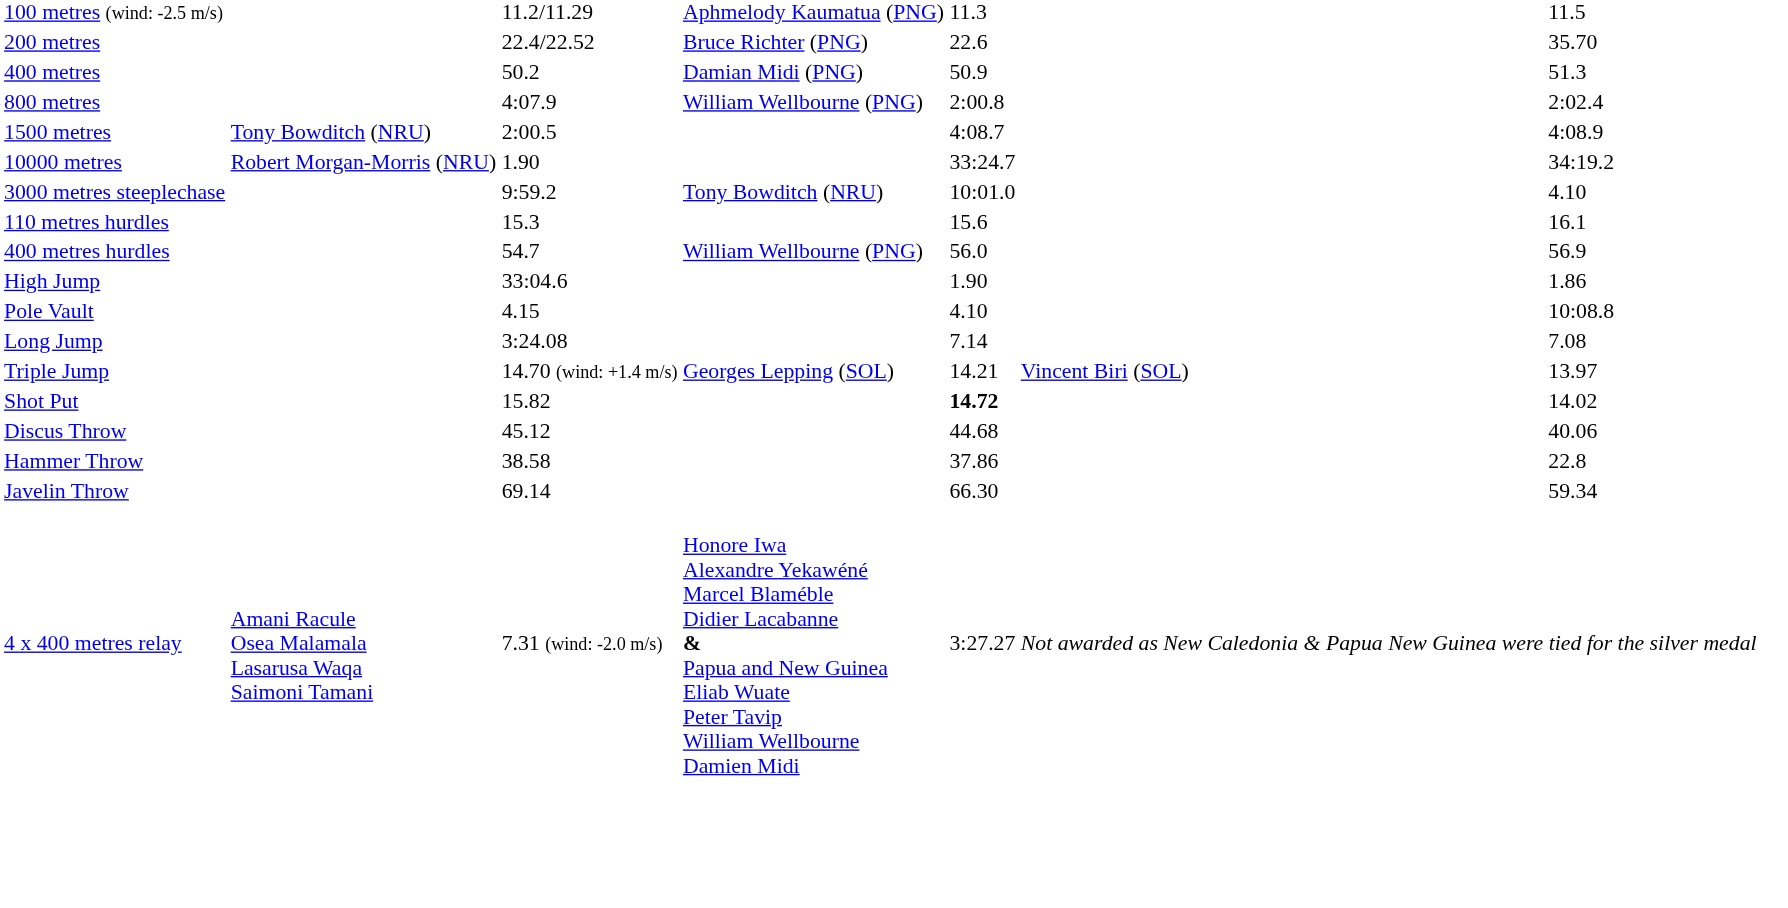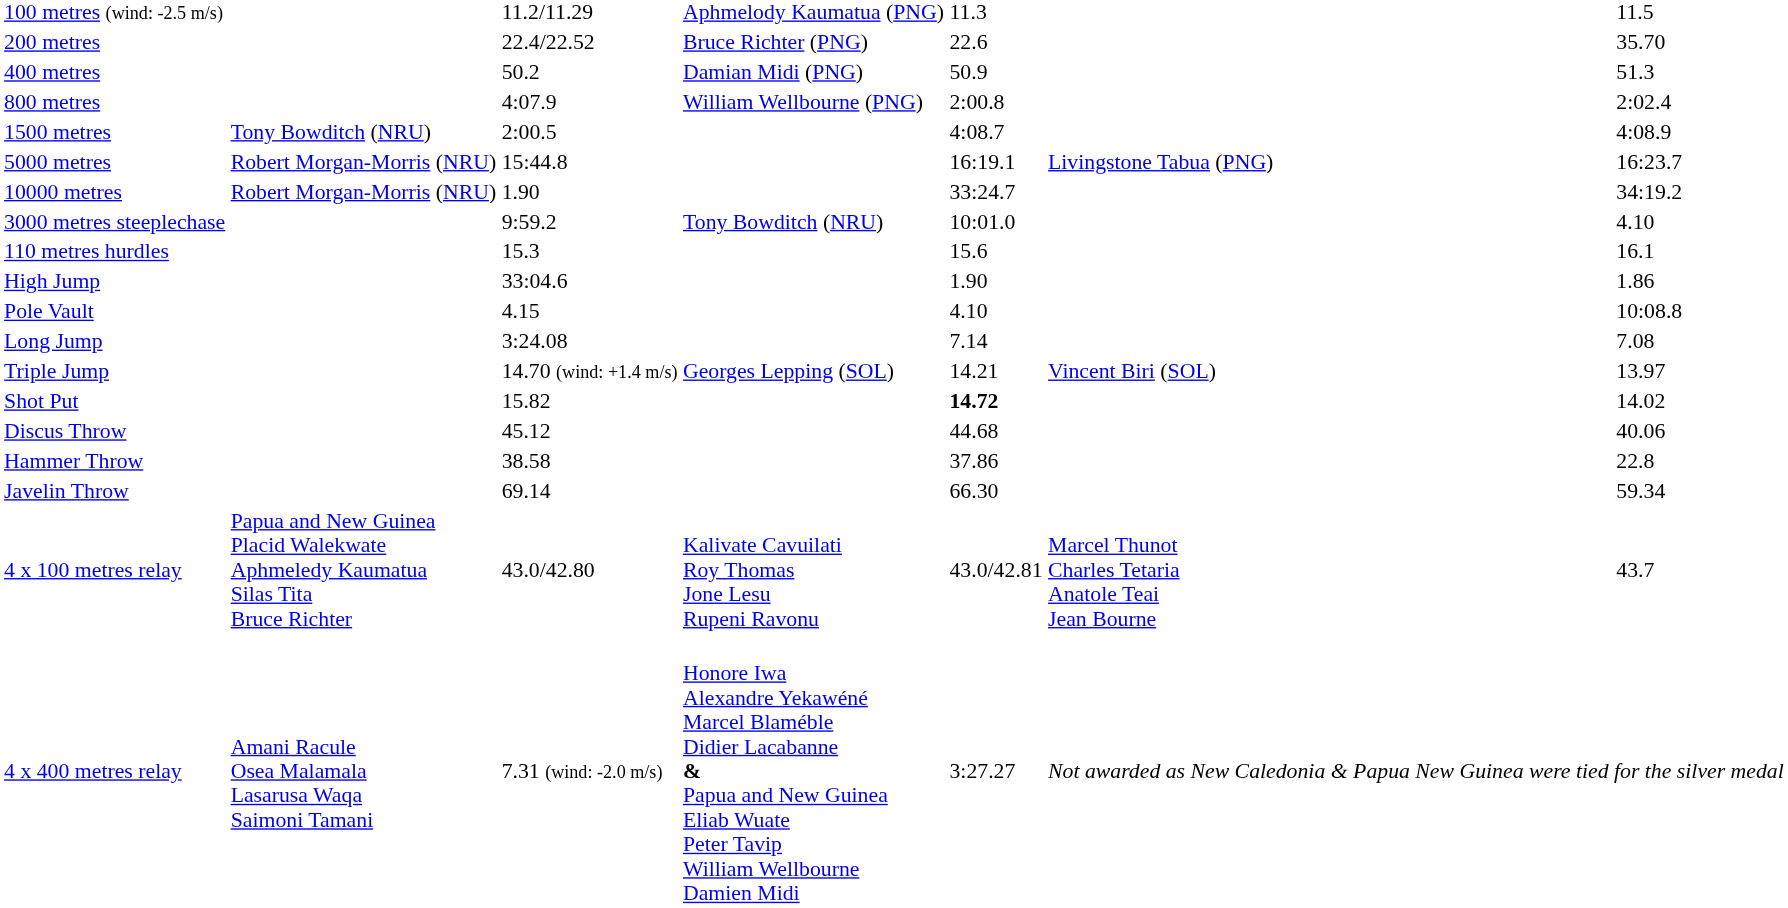 <table>
 <tr>
 <td><a href='#'>100 metres</a> <small>(wind: -2.5 m/s)</small></td>
 <td></td>
 <td>11.2/11.29</td>
 <td> <a href='#'>Aphmelody Kaumatua</a> (<a href='#'>PNG</a>)</td>
 <td>11.3</td>
 <td></td>
 <td>11.5</td>
 </tr>
 <tr>
 <td><a href='#'>200 metres</a></td>
 <td></td>
 <td>22.4/22.52</td>
 <td> <a href='#'>Bruce Richter</a> (<a href='#'>PNG</a>)</td>
 <td>22.6</td>
 <td></td>
 <td>35.70</td>
 </tr>
 <tr>
 <td><a href='#'>400 metres</a></td>
 <td></td>
 <td>50.2</td>
 <td> <a href='#'>Damian Midi</a> (<a href='#'>PNG</a>)</td>
 <td>50.9</td>
 <td></td>
 <td>51.3</td>
 </tr>
 <tr>
 <td><a href='#'>800 metres</a></td>
 <td></td>
 <td>4:07.9</td>
 <td> <a href='#'>William Wellbourne</a> (<a href='#'>PNG</a>)</td>
 <td>2:00.8</td>
 <td></td>
 <td>2:02.4</td>
 </tr>
 <tr>
 <td><a href='#'>1500 metres</a></td>
 <td> <a href='#'>Tony Bowditch</a> (<a href='#'>NRU</a>)</td>
 <td>2:00.5</td>
 <td></td>
 <td>4:08.7</td>
 <td></td>
 <td>4:08.9</td>
 </tr>
 <tr>
+<td><a href='#'>5000 metres</a></td>
+<td> <a href='#'>Robert Morgan-Morris</a> (<a href='#'>NRU</a>)</td>
+<td>15:44.8</td>
+<td></td>
+<td>16:19.1</td>
+<td> <a href='#'>Livingstone Tabua</a> (<a href='#'>PNG</a>)</td>
+<td>16:23.7</td>
+</tr>
+<tr>
 <td><a href='#'>10000 metres</a></td>
 <td> <a href='#'>Robert Morgan-Morris</a> (<a href='#'>NRU</a>)</td>
 <td>1.90</td>
 <td></td>
 <td>33:24.7</td>
 <td></td>
 <td>34:19.2</td>
 </tr>
 <tr>
 <td><a href='#'>3000 metres steeplechase</a></td>
 <td></td>
 <td>9:59.2</td>
 <td> <a href='#'>Tony Bowditch</a> (<a href='#'>NRU</a>)</td>
 <td>10:01.0</td>
 <td></td>
 <td>4.10</td>
 </tr>
 <tr>
 <td><a href='#'>110 metres hurdles</a></td>
 <td></td>
 <td>15.3</td>
 <td></td>
 <td>15.6</td>
 <td></td>
 <td>16.1</td>
-</tr>
-<tr>
-<td><a href='#'>400 metres hurdles</a></td>
-<td></td>
-<td>54.7</td>
-<td> <a href='#'>William Wellbourne</a> (<a href='#'>PNG</a>)</td>
-<td>56.0</td>
-<td></td>
-<td>56.9</td>
 </tr>
 <tr>
 <td><a href='#'>High Jump</a></td>
 <td></td>
 <td>33:04.6</td>
 <td></td>
 <td>1.90</td>
 <td></td>
 <td>1.86</td>
 </tr>
 <tr>
 <td><a href='#'>Pole Vault</a></td>
 <td></td>
 <td>4.15</td>
 <td></td>
 <td>4.10</td>
 <td></td>
 <td>10:08.8</td>
 </tr>
 <tr>
 <td><a href='#'>Long Jump</a></td>
 <td></td>
 <td>3:24.08</td>
 <td></td>
 <td>7.14</td>
 <td></td>
 <td>7.08</td>
 </tr>
 <tr>
 <td><a href='#'>Triple Jump</a></td>
 <td></td>
 <td>14.70 <small>(wind: +1.4 m/s)</small></td>
 <td> <a href='#'>Georges Lepping</a> (<a href='#'>SOL</a>)</td>
 <td>14.21</td>
 <td> <a href='#'>Vincent Biri</a> (<a href='#'>SOL</a>)</td>
 <td>13.97</td>
 </tr>
 <tr>
 <td><a href='#'>Shot Put</a></td>
 <td></td>
 <td>15.82</td>
 <td></td>
 <td><strong>14.72</strong></td>
 <td></td>
 <td>14.02</td>
 </tr>
 <tr>
 <td><a href='#'>Discus Throw</a></td>
 <td></td>
 <td>45.12</td>
 <td></td>
 <td>44.68</td>
 <td></td>
 <td>40.06</td>
 </tr>
 <tr>
 <td><a href='#'>Hammer Throw</a></td>
 <td></td>
 <td>38.58</td>
 <td></td>
 <td>37.86</td>
 <td></td>
 <td>22.8</td>
 </tr>
 <tr>
 <td><a href='#'>Javelin Throw</a></td>
 <td></td>
 <td>69.14</td>
 <td></td>
 <td>66.30</td>
 <td></td>
 <td>59.34</td>
 </tr>
 <tr>
+<td><a href='#'>4 x 100 metres relay</a></td>
+<td> <a href='#'>Papua and New Guinea</a> <br> <a href='#'>Placid Walekwate</a> <br> <a href='#'>Aphmeledy Kaumatua</a> <br> <a href='#'>Silas Tita</a> <br> <a href='#'>Bruce Richter</a></td>
+<td>43.0/42.80</td>
+<td> <br> <a href='#'>Kalivate Cavuilati</a> <br> <a href='#'>Roy Thomas</a> <br> <a href='#'>Jone Lesu</a> <br> <a href='#'>Rupeni Ravonu</a></td>
+<td>43.0/42.81</td>
+<td> <br> <a href='#'>Marcel Thunot</a> <br> <a href='#'>Charles Tetaria</a> <br> <a href='#'>Anatole Teai</a> <br> <a href='#'>Jean Bourne</a></td>
+<td>43.7</td>
+</tr>
+<tr>
 <td><a href='#'>4 x 400 metres relay</a></td>
 <td> <br> <a href='#'>Amani Racule</a> <br> <a href='#'>Osea Malamala</a> <br> <a href='#'>Lasarusa Waqa</a> <br> <a href='#'>Saimoni Tamani</a></td>
 <td>7.31 <small>(wind: -2.0 m/s)</small></td>
 <td> <br> <a href='#'>Honore Iwa</a> <br> <a href='#'>Alexandre Yekawéné</a> <br> <a href='#'>Marcel Blaméble</a> <br> <a href='#'>Didier Lacabanne</a> <br><strong>&</strong><br> <a href='#'>Papua and New Guinea</a> <br> <a href='#'>Eliab Wuate</a> <br> <a href='#'>Peter Tavip</a> <br> <a href='#'>William Wellbourne</a> <br> <a href='#'>Damien Midi</a></td>
 <td>3:27.27</td>
 <td colspan=2><em>Not awarded as New Caledonia & Papua New Guinea were tied for the silver medal</em></td>
 </tr>
 </table>
